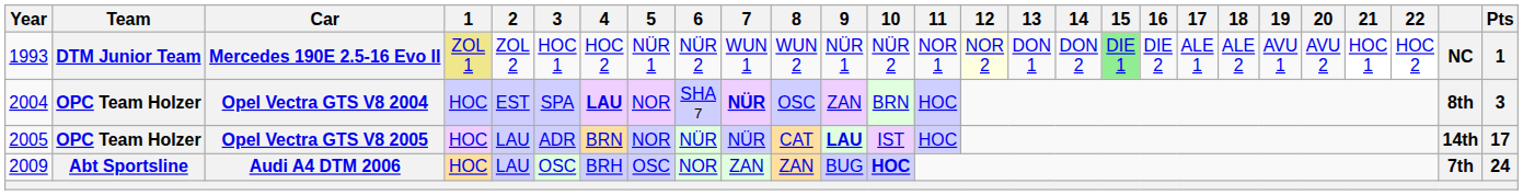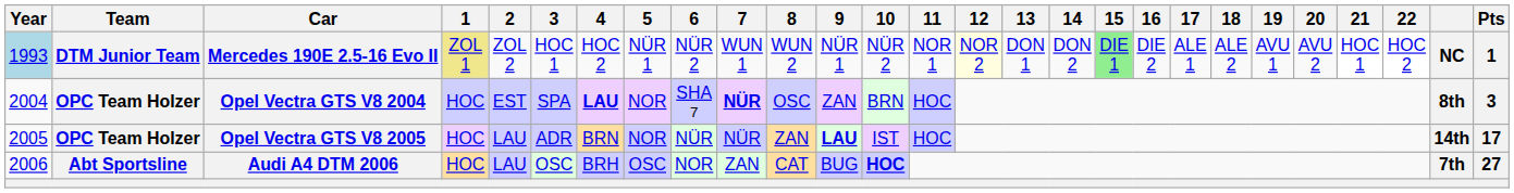 <table class="wikitable" style="text-align:center; font-size:85%;">
 <tr>
 <th>Year</th>
 <th>Team</th>
 <th>Car</th>
 <th>1</th>
 <th>2</th>
 <th>3</th>
 <th>4</th>
 <th>5</th>
 <th>6</th>
 <th>7</th>
 <th>8</th>
 <th>9</th>
 <th>10</th>
 <th>11</th>
 <th>12</th>
 <th>13</th>
 <th>14</th>
 <th>15</th>
 <th>16</th>
 <th>17</th>
 <th>18</th>
 <th>19</th>
 <th>20</th>
 <th>21</th>
 <th>22</th>
 <th></th>
 <th>Pts</th>
 </tr>
 <tr>
-<td><a href='#'>1993</a></td>
+<td style="background: lightblue;"><a href='#'>1993</a></td>
 <th nowrap><a href='#'>DTM Junior Team</a></th>
 <th nowrap><a href='#'>Mercedes 190E 2.5-16 Evo II</a></th>
 <td style="background: khaki;"><a href='#'>ZOL<br>1</a></td>
 <td><a href='#'>ZOL<br>2</a></td>
 <td><a href='#'>HOC<br>1</a></td>
 <td><a href='#'>HOC<br>2</a></td>
 <td><a href='#'>NÜR<br>1</a></td>
 <td><a href='#'>NÜR<br>2</a></td>
 <td><a href='#'>WUN<br>1</a></td>
 <td><a href='#'>WUN<br>2</a></td>
 <td><a href='#'>NÜR<br>1</a></td>
 <td><a href='#'>NÜR<br>2</a></td>
 <td><a href='#'>NOR<br>1</a></td>
 <td style="background: lightyellow;"><a href='#'>NOR<br>2</a></td>
 <td><a href='#'>DON<br>1</a></td>
 <td><a href='#'>DON<br>2</a></td>
 <td style="background: lightgreen;"><a href='#'>DIE<br>1</a></td>
 <td><a href='#'>DIE<br>2</a></td>
 <td><a href='#'>ALE<br>1</a></td>
 <td><a href='#'>ALE<br>2</a></td>
 <td><a href='#'>AVU<br>1</a></td>
 <td><a href='#'>AVU<br>2</a></td>
 <td style="background:#FFFFFF;"><a href='#'>HOC<br>1</a><br></td>
 <td style="background:#FFFFFF;"><a href='#'>HOC<br>2</a><br></td>
 <th>NC</th>
 <th>1</th>
 </tr>
 <tr>
 <td><a href='#'>2004</a></td>
 <th nowrap><a href='#'>OPC</a> Team Holzer</th>
 <th nowrap><a href='#'>Opel Vectra GTS V8 2004</a></th>
 <td style="background:#CFCFFF;"><a href='#'>HOC</a><br></td>
 <td style="background:#CFCFFF;"><a href='#'>EST</a><br></td>
 <td style="background:#CFCFFF;"><a href='#'>SPA</a><br></td>
 <td style="background:#EFCFFF;"><strong><a href='#'>LAU</a><br></strong></td>
 <td style="background:#EFCFFF;"><a href='#'>NOR</a><br></td>
 <td style="background:#CFCFFF;"><a href='#'>SHA</a><br><small>7</small></td>
 <td style="background:#EFCFFF;"><strong><a href='#'>NÜR</a><br></strong></td>
 <td style="background:#CFCFFF;"><a href='#'>OSC</a><br></td>
 <td style="background:#EFCFFF;"><a href='#'>ZAN</a><br></td>
 <td style="background:#DFFFDF;"><a href='#'>BRN</a><br></td>
 <td style="background:#CFCFFF;"><a href='#'>HOC</a><br></td>
 <td colspan=11></td>
 <th>8th</th>
 <th>3</th>
 </tr>
 <tr>
 <td><a href='#'>2005</a></td>
 <th nowrap><a href='#'>OPC</a> Team Holzer</th>
 <th nowrap><a href='#'>Opel Vectra GTS V8 2005</a></th>
 <td style="background:#EFCFFF;"><a href='#'>HOC</a><br></td>
 <td style="background:#CFCFFF;"><a href='#'>LAU</a><br></td>
 <td style="background:#CFCFFF;"><a href='#'>ADR</a><br></td>
 <td style="background:#FFDF9F;"><a href='#'>BRN</a><br></td>
 <td style="background:#CFCFFF;"><a href='#'>NOR</a><br></td>
 <td style="background:#DFFFDF;"><a href='#'>NÜR</a><br></td>
 <td style="background:#CFCFFF;"><a href='#'>NÜR</a><br></td>
-<td style="background:#FFDF9F;"><a href='#'>CAT</a><br></td>
+<td style="background:#FFDF9F;"><a href='#'>ZAN</a><br></td>
 <td style="background:#DFFFDF;"><strong><a href='#'>LAU</a><br></strong></td>
 <td style="background:#EFCFFF;"><a href='#'>IST</a><br></td>
 <td style="background:#CFCFFF;"><a href='#'>HOC</a><br></td>
 <td colspan=11></td>
 <th>14th</th>
 <th>17</th>
 </tr>
 <tr>
-<td><a href='#'>2009</a></td>
+<td><a href='#'>2006</a></td>
 <th nowrap><a href='#'>Abt Sportsline</a></th>
 <th nowrap><a href='#'>Audi A4 DTM 2006</a></th>
 <td style="background:#FFDF9F;"><a href='#'>HOC</a><br></td>
 <td style="background:#CFCFFF;"><a href='#'>LAU</a><br></td>
 <td style="background:#DFFFDF;"><a href='#'>OSC</a><br></td>
 <td style="background:#CFCFFF;"><a href='#'>BRH</a><br></td>
 <td style="background:#CFCFFF;"><a href='#'>OSC</a><br></td>
 <td style="background:#DFFFDF;"><a href='#'>NOR</a><br></td>
 <td style="background:#DFFFDF;"><a href='#'>ZAN</a><br></td>
-<td style="background:#FFDF9F;"><a href='#'>ZAN</a><br></td>
+<td style="background:#FFDF9F;"><a href='#'>CAT</a><br></td>
 <td style="background:#CFCFFF;"><a href='#'>BUG</a><br></td>
 <td style="background:#CFCFFF;"><strong><a href='#'>HOC</a></strong><br></td>
 <td colspan=12></td>
 <th>7th</th>
-<th>24</th>
+<th>27</th>
 </tr>
 <tr>
 <th colspan="27"></th>
 </tr>
 </table>
